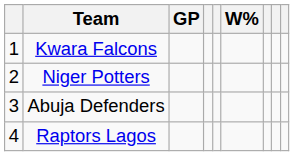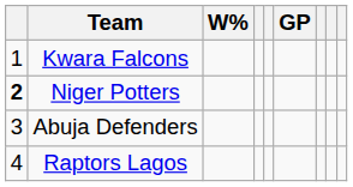 <table class="wikitable" style="text-align:center;">
 <tr>
 <th></th>
 <th>Team</th>
-<th>GP</th>
+<th>W%</th>
 <th></th>
 <th></th>
-<th>W%</th>
+<th>GP</th>
 <th></th>
 <th></th>
 <th></th>
 </tr>
 <tr>
 <td>1</td>
 <td><a href='#'>Kwara Falcons</a></td>
 <td></td>
 <td></td>
 <td></td>
 <td></td>
 <td></td>
 <td></td>
 <td></td>
 </tr>
 <tr>
-<td>2</td>
+<td><strong>2</strong></td>
 <td><a href='#'>Niger Potters</a></td>
 <td></td>
 <td></td>
 <td></td>
 <td></td>
 <td></td>
 <td></td>
 <td></td>
 </tr>
 <tr>
 <td>3</td>
 <td>Abuja Defenders</td>
 <td></td>
 <td></td>
 <td></td>
 <td></td>
 <td></td>
 <td></td>
 <td></td>
 </tr>
 <tr>
 <td>4</td>
 <td><a href='#'>Raptors Lagos</a></td>
 <td></td>
 <td></td>
 <td></td>
 <td></td>
 <td></td>
 <td></td>
 <td></td>
 </tr>
 </table>
